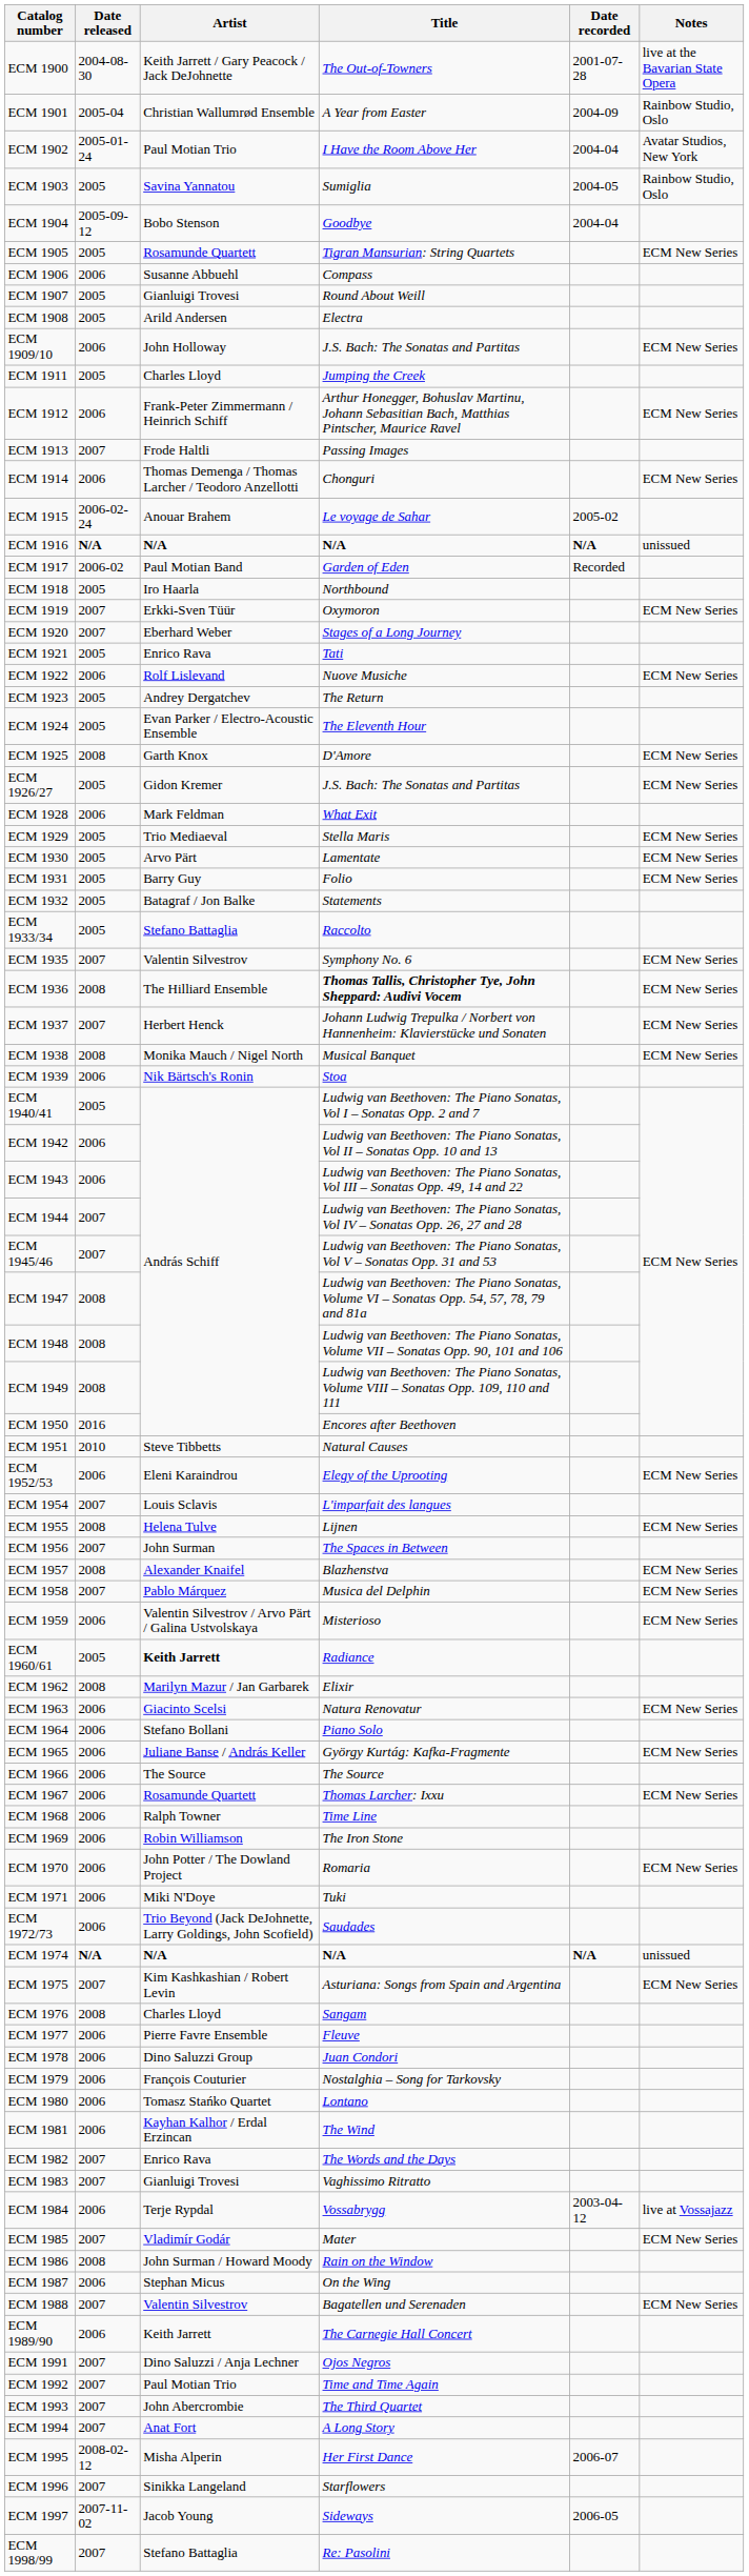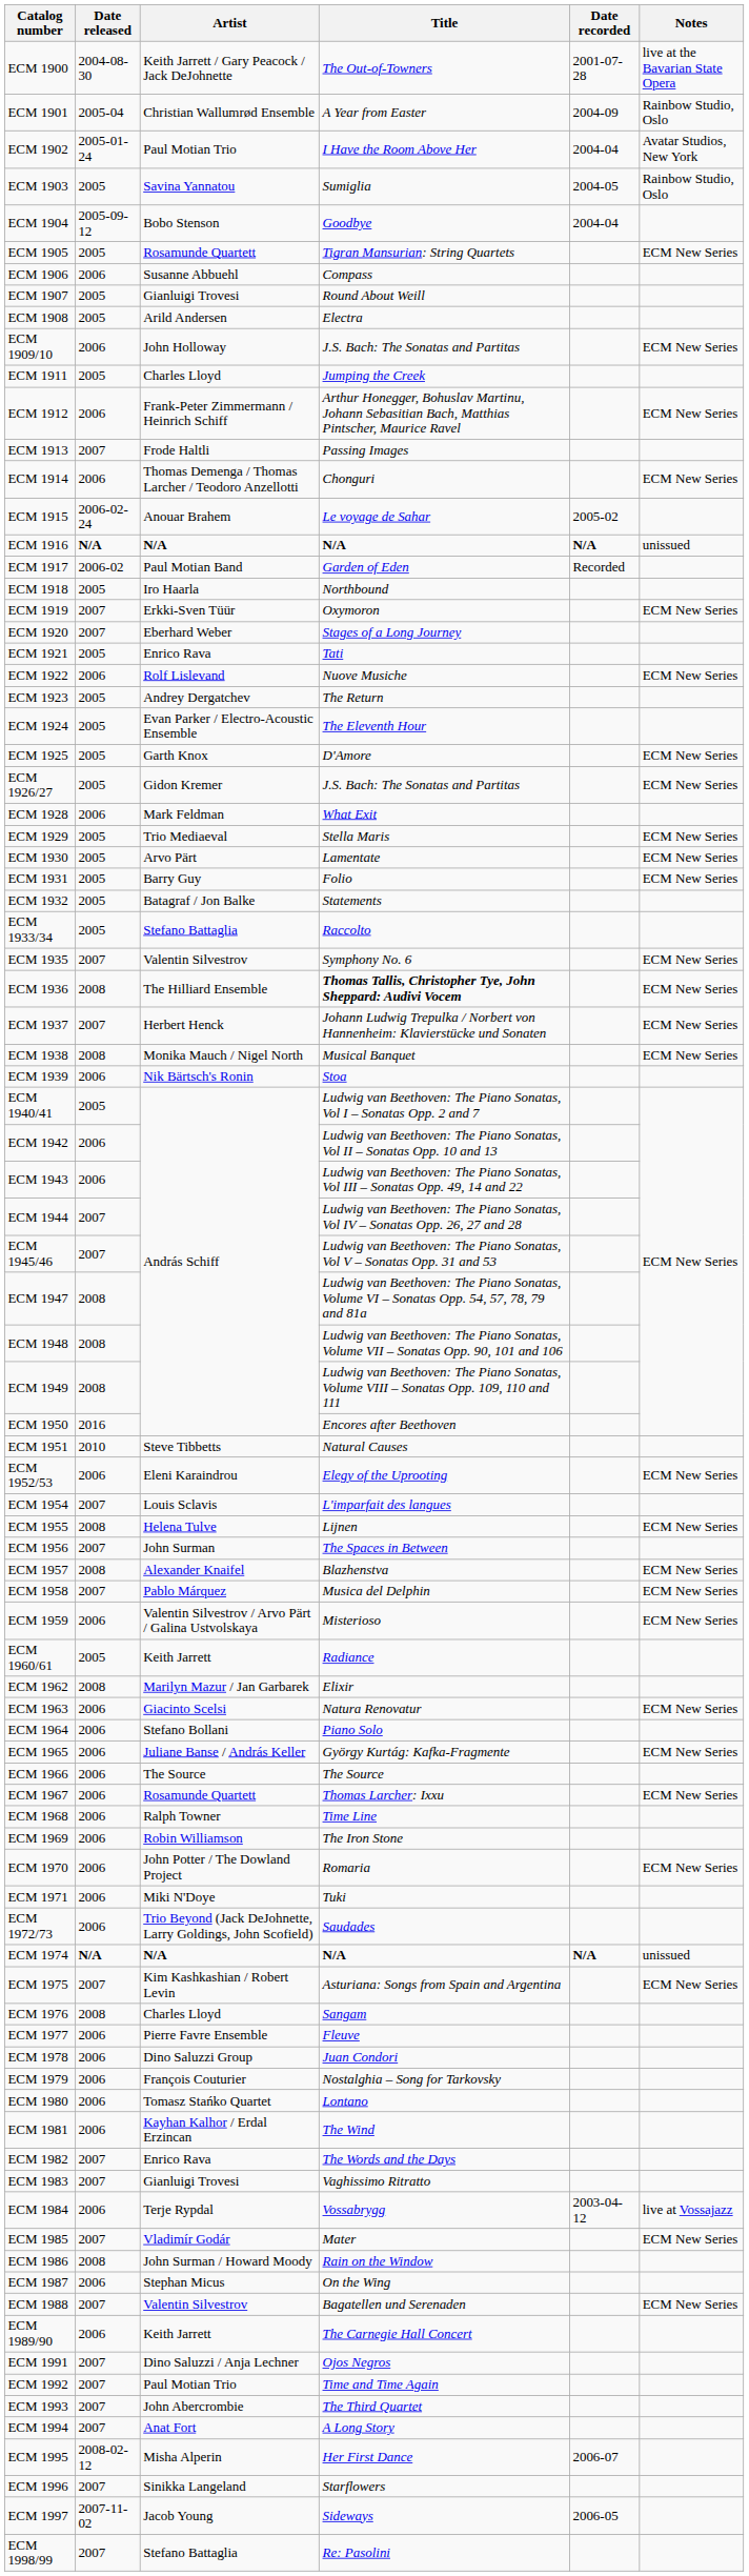 <table class="wikitable sortable" align="center" bgcolor="#CCCCCC" |>
 <tr>
 <th>Catalog number</th>
 <th>Date released</th>
 <th>Artist</th>
 <th>Title</th>
 <th>Date recorded</th>
 <th>Notes</th>
 </tr>
 <tr>
 <td>ECM 1900</td>
 <td>2004-08-30</td>
 <td>Keith Jarrett / Gary Peacock / Jack DeJohnette</td>
 <td><a href='#'><em>The Out-of-Towners</em></a></td>
 <td>2001-07-28</td>
 <td>live at the <a href='#'>Bavarian State Opera</a></td>
 </tr>
 <tr>
 <td>ECM 1901</td>
 <td>2005-04</td>
 <td>Christian Wallumrød Ensemble</td>
 <td><em>A Year from Easter</em></td>
 <td>2004-09</td>
 <td>Rainbow Studio, Oslo</td>
 </tr>
 <tr>
 <td>ECM 1902</td>
 <td>2005-01-24</td>
 <td>Paul Motian Trio</td>
 <td><em><a href='#'>I Have the Room Above Her</a></em></td>
 <td>2004-04</td>
 <td>Avatar Studios, New York</td>
 </tr>
 <tr>
 <td>ECM 1903</td>
 <td>2005</td>
 <td><a href='#'>Savina Yannatou</a></td>
 <td><em>Sumiglia</em></td>
 <td>2004-05</td>
 <td>Rainbow Studio, Oslo</td>
 </tr>
 <tr>
 <td>ECM 1904</td>
 <td>2005-09-12</td>
 <td>Bobo Stenson</td>
 <td><em><a href='#'>Goodbye</a></em></td>
 <td>2004-04</td>
 <td></td>
 </tr>
 <tr>
 <td>ECM 1905</td>
 <td>2005</td>
 <td><a href='#'>Rosamunde Quartett</a></td>
 <td><em><a href='#'>Tigran Mansurian</a>: String Quartets</em></td>
 <td></td>
 <td>ECM New Series</td>
 </tr>
 <tr>
 <td>ECM 1906</td>
 <td>2006</td>
 <td>Susanne Abbuehl</td>
 <td><em>Compass</em></td>
 <td></td>
 <td></td>
 </tr>
 <tr>
 <td>ECM 1907</td>
 <td>2005</td>
 <td>Gianluigi Trovesi</td>
 <td><em>Round About Weill</em></td>
 <td></td>
 <td></td>
 </tr>
 <tr>
 <td>ECM 1908</td>
 <td>2005</td>
 <td>Arild Andersen</td>
 <td><em>Electra</em></td>
 <td></td>
 <td></td>
 </tr>
 <tr>
 <td>ECM 1909/10</td>
 <td>2006</td>
 <td>John Holloway</td>
 <td><em>J.S. Bach: The Sonatas and Partitas</em></td>
 <td></td>
 <td>ECM New Series</td>
 </tr>
 <tr>
 <td>ECM 1911</td>
 <td>2005</td>
 <td>Charles Lloyd</td>
 <td><em><a href='#'>Jumping the Creek</a></em></td>
 <td></td>
 <td></td>
 </tr>
 <tr>
 <td>ECM 1912</td>
 <td>2006</td>
 <td>Frank-Peter Zimmermann / Heinrich Schiff</td>
 <td><em>Arthur Honegger, Bohuslav Martinu, Johann Sebasitian Bach, Matthias Pintscher, Maurice Ravel</em></td>
 <td></td>
 <td>ECM New Series</td>
 </tr>
 <tr>
 <td>ECM 1913</td>
 <td>2007</td>
 <td>Frode Haltli</td>
 <td><em>Passing Images</em></td>
 <td></td>
 <td></td>
 </tr>
 <tr>
 <td>ECM 1914</td>
 <td>2006</td>
 <td>Thomas Demenga / Thomas Larcher / Teodoro Anzellotti</td>
 <td><em>Chonguri</em></td>
 <td></td>
 <td>ECM New Series</td>
 </tr>
 <tr>
 <td>ECM 1915</td>
 <td>2006-02-24</td>
 <td>Anouar Brahem</td>
 <td><em><a href='#'>Le voyage de Sahar</a></em></td>
 <td>2005-02</td>
 <td></td>
 </tr>
 <tr>
 <td>ECM 1916</td>
 <td><strong>N/A</strong></td>
 <td><strong>N/A</strong></td>
 <td><strong>N/A</strong></td>
 <td><strong>N/A</strong></td>
 <td>unissued</td>
 </tr>
 <tr>
 <td>ECM 1917</td>
 <td>2006-02</td>
 <td>Paul Motian Band</td>
 <td><em><a href='#'>Garden of Eden</a></em></td>
 <td>Recorded</td>
 <td></td>
 </tr>
 <tr>
 <td>ECM 1918</td>
 <td>2005</td>
 <td>Iro Haarla</td>
 <td><em>Northbound</em></td>
 <td></td>
 <td></td>
 </tr>
 <tr>
 <td>ECM 1919</td>
 <td>2007</td>
 <td>Erkki-Sven Tüür</td>
 <td><em>Oxymoron</em></td>
 <td></td>
 <td>ECM New Series</td>
 </tr>
 <tr>
 <td>ECM 1920</td>
 <td>2007</td>
 <td>Eberhard Weber</td>
 <td><em><a href='#'>Stages of a Long Journey</a></em></td>
 <td></td>
 <td></td>
 </tr>
 <tr>
 <td>ECM 1921</td>
 <td>2005</td>
 <td>Enrico Rava</td>
 <td><em><a href='#'>Tati</a></em></td>
 <td></td>
 <td></td>
 </tr>
 <tr>
 <td>ECM 1922</td>
 <td>2006</td>
 <td><a href='#'>Rolf Lislevand</a></td>
 <td><em>Nuove Musiche</em></td>
 <td></td>
 <td>ECM New Series</td>
 </tr>
 <tr>
 <td>ECM 1923</td>
 <td>2005</td>
 <td>Andrey Dergatchev</td>
 <td><em>The Return</em></td>
 <td></td>
 <td></td>
 </tr>
 <tr>
 <td>ECM 1924</td>
 <td>2005</td>
 <td>Evan Parker / Electro-Acoustic Ensemble</td>
 <td><em><a href='#'>The Eleventh Hour</a></em></td>
 <td></td>
 <td></td>
 </tr>
 <tr>
 <td>ECM 1925</td>
-<td>2008</td>
+<td>2005</td>
 <td>Garth Knox</td>
 <td><em>D'Amore</em></td>
 <td></td>
 <td>ECM New Series</td>
 </tr>
 <tr>
 <td>ECM 1926/27</td>
 <td>2005</td>
 <td>Gidon Kremer</td>
 <td><em>J.S. Bach: The Sonatas and Partitas</em></td>
 <td></td>
 <td>ECM New Series</td>
 </tr>
 <tr>
 <td>ECM 1928</td>
 <td>2006</td>
 <td>Mark Feldman</td>
 <td><em><a href='#'>What Exit</a></em></td>
 <td></td>
 <td></td>
 </tr>
 <tr>
 <td>ECM 1929</td>
 <td>2005</td>
 <td>Trio Mediaeval</td>
 <td><em>Stella Maris</em></td>
 <td></td>
 <td>ECM New Series</td>
 </tr>
 <tr>
 <td>ECM 1930</td>
 <td>2005</td>
 <td>Arvo Pärt</td>
 <td><em>Lamentate</em></td>
 <td></td>
 <td>ECM New Series</td>
 </tr>
 <tr>
 <td>ECM 1931</td>
 <td>2005</td>
 <td>Barry Guy</td>
 <td><em>Folio</em></td>
 <td></td>
 <td>ECM New Series</td>
 </tr>
 <tr>
 <td>ECM 1932</td>
 <td>2005</td>
 <td>Batagraf / Jon Balke</td>
 <td><em>Statements</em></td>
 <td></td>
 <td></td>
 </tr>
 <tr>
 <td>ECM 1933/34</td>
 <td>2005</td>
 <td><a href='#'>Stefano Battaglia</a></td>
 <td><em><a href='#'>Raccolto</a></em></td>
 <td></td>
 <td></td>
 </tr>
 <tr>
 <td>ECM 1935</td>
 <td>2007</td>
 <td>Valentin Silvestrov</td>
 <td><em>Symphony No. 6</em></td>
 <td></td>
 <td>ECM New Series</td>
 </tr>
 <tr>
 <td>ECM 1936</td>
 <td>2008</td>
 <td>The Hilliard Ensemble</td>
 <td><strong><em>Thomas Tallis, Christopher Tye, John Sheppard: Audivi Vocem</em></strong></td>
 <td></td>
 <td>ECM New Series</td>
 </tr>
 <tr>
 <td>ECM 1937</td>
 <td>2007</td>
 <td>Herbert Henck</td>
 <td><em>Johann Ludwig Trepulka / Norbert von Hannenheim: Klavierstücke und Sonaten</em></td>
 <td></td>
 <td>ECM New Series</td>
 </tr>
 <tr>
 <td>ECM 1938</td>
 <td>2008</td>
 <td>Monika Mauch / Nigel North</td>
 <td><em>Musical Banquet</em></td>
 <td></td>
 <td>ECM New Series</td>
 </tr>
 <tr>
 <td>ECM 1939</td>
 <td>2006</td>
 <td><a href='#'>Nik Bärtsch's Ronin</a></td>
 <td><em><a href='#'>Stoa</a></em></td>
 <td></td>
 <td></td>
 </tr>
 <tr>
 <td>ECM 1940/41</td>
 <td>2005</td>
 <td rowspan="9">András Schiff</td>
 <td><em>Ludwig van Beethoven: The Piano Sonatas, Vol I – Sonatas Opp. 2 and 7</em></td>
 <td></td>
 <td rowspan="9">ECM New Series</td>
 </tr>
 <tr>
 <td>ECM 1942</td>
 <td>2006</td>
 <td><em>Ludwig van Beethoven: The Piano Sonatas, Vol II – Sonatas Opp. 10 and 13</em></td>
 <td></td>
 </tr>
 <tr>
 <td>ECM 1943</td>
 <td>2006</td>
 <td><em>Ludwig van Beethoven: The Piano Sonatas, Vol III – Sonatas Opp. 49, 14 and 22</em></td>
 <td></td>
 </tr>
 <tr>
 <td>ECM 1944</td>
 <td>2007</td>
 <td><em>Ludwig van Beethoven: The Piano Sonatas, Vol IV – Sonatas Opp. 26, 27 and 28</em></td>
 <td></td>
 </tr>
 <tr>
 <td>ECM 1945/46</td>
 <td>2007</td>
 <td><em>Ludwig van Beethoven: The Piano Sonatas, Vol V – Sonatas Opp. 31 and 53</em></td>
 <td></td>
 </tr>
 <tr>
 <td>ECM 1947</td>
 <td>2008</td>
 <td><em>Ludwig van Beethoven: The Piano Sonatas, Volume VI – Sonatas Opp. 54, 57, 78, 79 and 81a</em></td>
 <td></td>
 </tr>
 <tr>
 <td>ECM 1948</td>
 <td>2008</td>
 <td><em>Ludwig van Beethoven: The Piano Sonatas, Volume VII – Sonatas Opp. 90, 101 and 106</em></td>
 <td></td>
 </tr>
 <tr>
 <td>ECM 1949</td>
 <td>2008</td>
 <td><em>Ludwig van Beethoven: The Piano Sonatas, Volume VIII – Sonatas Opp. 109, 110 and 111</em></td>
 <td></td>
 </tr>
 <tr>
 <td>ECM 1950</td>
 <td>2016</td>
 <td><em>Encores after Beethoven</em></td>
 <td></td>
 </tr>
 <tr>
 <td>ECM 1951</td>
 <td>2010</td>
 <td>Steve Tibbetts</td>
 <td><em>Natural Causes</em></td>
 <td></td>
 <td></td>
 </tr>
 <tr>
 <td>ECM 1952/53</td>
 <td>2006</td>
 <td>Eleni Karaindrou</td>
 <td><em><a href='#'>Elegy of the Uprooting</a></em></td>
 <td></td>
 <td>ECM New Series</td>
 </tr>
 <tr>
 <td>ECM 1954</td>
 <td>2007</td>
 <td>Louis Sclavis</td>
 <td><em><a href='#'>L'imparfait des langues</a></em></td>
 <td></td>
 <td></td>
 </tr>
 <tr>
 <td>ECM 1955</td>
 <td>2008</td>
 <td><a href='#'>Helena Tulve</a></td>
 <td><em>Lijnen</em></td>
 <td></td>
 <td>ECM New Series</td>
 </tr>
 <tr>
 <td>ECM 1956</td>
 <td>2007</td>
 <td>John Surman</td>
 <td><em><a href='#'>The Spaces in Between</a></em></td>
 <td></td>
 <td></td>
 </tr>
 <tr>
 <td>ECM 1957</td>
 <td>2008</td>
 <td><a href='#'>Alexander Knaifel</a></td>
 <td><em>Blazhenstva</em></td>
 <td></td>
 <td>ECM New Series</td>
 </tr>
 <tr>
 <td>ECM 1958</td>
 <td>2007</td>
 <td><a href='#'>Pablo Márquez</a></td>
 <td><em>Musica del Delphin</em></td>
 <td></td>
 <td>ECM New Series</td>
 </tr>
 <tr>
 <td>ECM 1959</td>
 <td>2006</td>
 <td>Valentin Silvestrov / Arvo Pärt / Galina Ustvolskaya</td>
 <td><em>Misterioso</em></td>
 <td></td>
 <td>ECM New Series</td>
 </tr>
 <tr>
 <td>ECM 1960/61</td>
 <td>2005</td>
-<td><strong>Keith Jarrett</strong></td>
+<td>Keith Jarrett</td>
 <td><em><a href='#'>Radiance</a></em></td>
 <td></td>
 <td></td>
 </tr>
 <tr>
 <td>ECM 1962</td>
 <td>2008</td>
 <td><a href='#'>Marilyn Mazur</a> / Jan Garbarek</td>
 <td><em>Elixir</em></td>
 <td></td>
 <td></td>
 </tr>
 <tr>
 <td>ECM 1963</td>
 <td>2006</td>
 <td><a href='#'>Giacinto Scelsi</a></td>
 <td><em>Natura Renovatur</em></td>
 <td></td>
 <td>ECM New Series</td>
 </tr>
 <tr>
 <td>ECM 1964</td>
 <td>2006</td>
 <td>Stefano Bollani</td>
 <td><em><a href='#'>Piano Solo</a></em></td>
 <td></td>
 <td></td>
 </tr>
 <tr>
 <td>ECM 1965</td>
 <td>2006</td>
 <td><a href='#'>Juliane Banse</a> / <a href='#'>András Keller</a></td>
 <td><em>György Kurtág: Kafka-Fragmente</em></td>
 <td></td>
 <td>ECM New Series</td>
 </tr>
 <tr>
 <td>ECM 1966</td>
 <td>2006</td>
 <td>The Source</td>
 <td><em>The Source</em></td>
 <td></td>
 <td></td>
 </tr>
 <tr>
 <td>ECM 1967</td>
 <td>2006</td>
 <td><a href='#'>Rosamunde Quartett</a></td>
 <td><em><a href='#'>Thomas Larcher</a>: Ixxu</em></td>
 <td></td>
 <td>ECM New Series</td>
 </tr>
 <tr>
 <td>ECM 1968</td>
 <td>2006</td>
 <td>Ralph Towner</td>
 <td><em><a href='#'>Time Line</a></em></td>
 <td></td>
 <td></td>
 </tr>
 <tr>
 <td>ECM 1969</td>
 <td>2006</td>
 <td><a href='#'>Robin Williamson</a></td>
 <td><em>The Iron Stone</em></td>
 <td></td>
 <td></td>
 </tr>
 <tr>
 <td>ECM 1970</td>
 <td>2006</td>
 <td>John Potter / The Dowland Project</td>
 <td><em>Romaria</em></td>
 <td></td>
 <td>ECM New Series</td>
 </tr>
 <tr>
 <td>ECM 1971</td>
 <td>2006</td>
 <td>Miki N'Doye</td>
 <td><em>Tuki</em></td>
 <td></td>
 <td></td>
 </tr>
 <tr>
 <td>ECM 1972/73</td>
 <td>2006</td>
 <td><a href='#'>Trio Beyond</a> (Jack DeJohnette, Larry Goldings, John Scofield)</td>
 <td><em><a href='#'>Saudades</a></em></td>
 <td></td>
 <td></td>
 </tr>
 <tr>
 <td>ECM 1974</td>
 <td><strong>N/A</strong></td>
 <td><strong>N/A</strong></td>
 <td><strong>N/A</strong></td>
 <td><strong>N/A</strong></td>
 <td>unissued</td>
 </tr>
 <tr>
 <td>ECM 1975</td>
 <td>2007</td>
 <td>Kim Kashkashian / Robert Levin</td>
 <td><em>Asturiana: Songs from Spain and Argentina</em></td>
 <td></td>
 <td>ECM New Series</td>
 </tr>
 <tr>
 <td>ECM 1976</td>
 <td>2008</td>
 <td>Charles Lloyd</td>
 <td><em><a href='#'>Sangam</a></em></td>
 <td></td>
 <td></td>
 </tr>
 <tr>
 <td>ECM 1977</td>
 <td>2006</td>
 <td>Pierre Favre Ensemble</td>
 <td><em><a href='#'>Fleuve</a></em></td>
 <td></td>
 <td></td>
 </tr>
 <tr>
 <td>ECM 1978</td>
 <td>2006</td>
 <td>Dino Saluzzi Group</td>
 <td><em><a href='#'>Juan Condori</a></em></td>
 <td></td>
 <td></td>
 </tr>
 <tr>
 <td>ECM 1979</td>
 <td>2006</td>
 <td>François Couturier</td>
 <td><em>Nostalghia – Song for Tarkovsky</em></td>
 <td></td>
 <td></td>
 </tr>
 <tr>
 <td>ECM 1980</td>
 <td>2006</td>
 <td>Tomasz Stańko Quartet</td>
 <td><em><a href='#'>Lontano</a></em></td>
 <td></td>
 <td></td>
 </tr>
 <tr>
 <td>ECM 1981</td>
 <td>2006</td>
 <td><a href='#'>Kayhan Kalhor</a> / Erdal Erzincan</td>
 <td><em><a href='#'>The Wind</a></em></td>
 <td></td>
 <td></td>
 </tr>
 <tr>
 <td>ECM 1982</td>
 <td>2007</td>
 <td>Enrico Rava</td>
 <td><em><a href='#'>The Words and the Days</a></em></td>
 <td></td>
 <td></td>
 </tr>
 <tr>
 <td>ECM 1983</td>
 <td>2007</td>
 <td>Gianluigi Trovesi</td>
 <td><em>Vaghissimo Ritratto</em></td>
 <td></td>
 <td></td>
 </tr>
 <tr>
 <td>ECM 1984</td>
 <td>2006</td>
 <td>Terje Rypdal</td>
 <td><em><a href='#'>Vossabrygg</a></em></td>
 <td>2003-04-12</td>
 <td>live at <a href='#'>Vossajazz</a></td>
 </tr>
 <tr>
 <td>ECM 1985</td>
 <td>2007</td>
 <td><a href='#'>Vladimír Godár</a></td>
 <td><em>Mater</em></td>
 <td></td>
 <td>ECM New Series</td>
 </tr>
 <tr>
 <td>ECM 1986</td>
 <td>2008</td>
 <td>John Surman / Howard Moody</td>
 <td><em><a href='#'>Rain on the Window</a></em></td>
 <td></td>
 <td></td>
 </tr>
 <tr>
 <td>ECM 1987</td>
 <td>2006</td>
 <td>Stephan Micus</td>
 <td><em>On the Wing</em></td>
 <td></td>
 <td></td>
 </tr>
 <tr>
 <td>ECM 1988</td>
 <td>2007</td>
 <td><a href='#'>Valentin Silvestrov</a></td>
 <td><em>Bagatellen und Serenaden</em></td>
 <td></td>
 <td>ECM New Series</td>
 </tr>
 <tr>
 <td>ECM 1989/90</td>
 <td>2006</td>
 <td>Keith Jarrett</td>
 <td><em><a href='#'>The Carnegie Hall Concert</a></em></td>
 <td></td>
 <td></td>
 </tr>
 <tr>
 <td>ECM 1991</td>
 <td>2007</td>
 <td>Dino Saluzzi / Anja Lechner</td>
 <td><em><a href='#'>Ojos Negros</a></em></td>
 <td></td>
 <td></td>
 </tr>
 <tr>
 <td>ECM 1992</td>
 <td>2007</td>
 <td>Paul Motian Trio</td>
 <td><em><a href='#'>Time and Time Again</a></em></td>
 <td></td>
 <td></td>
 </tr>
 <tr>
 <td>ECM 1993</td>
 <td>2007</td>
 <td>John Abercrombie</td>
 <td><em><a href='#'>The Third Quartet</a></em></td>
 <td></td>
 <td></td>
 </tr>
 <tr>
 <td>ECM 1994</td>
 <td>2007</td>
 <td><a href='#'>Anat Fort</a></td>
 <td><em><a href='#'>A Long Story</a></em></td>
 <td></td>
 <td></td>
 </tr>
 <tr>
 <td>ECM 1995</td>
 <td>2008-02-12</td>
 <td>Misha Alperin</td>
 <td><em><a href='#'>Her First Dance</a></em></td>
 <td>2006-07</td>
 <td></td>
 </tr>
 <tr>
 <td>ECM 1996</td>
 <td>2007</td>
 <td>Sinikka Langeland</td>
 <td><em>Starflowers</em></td>
 <td></td>
 <td></td>
 </tr>
 <tr>
 <td>ECM 1997</td>
 <td>2007-11-02</td>
 <td>Jacob Young</td>
 <td><em><a href='#'>Sideways</a></em></td>
 <td>2006-05</td>
 <td></td>
 </tr>
 <tr>
 <td>ECM 1998/99</td>
 <td>2007</td>
 <td>Stefano Battaglia</td>
 <td><em><a href='#'>Re: Pasolini</a></em></td>
 <td></td>
 <td></td>
 </tr>
 </table>
